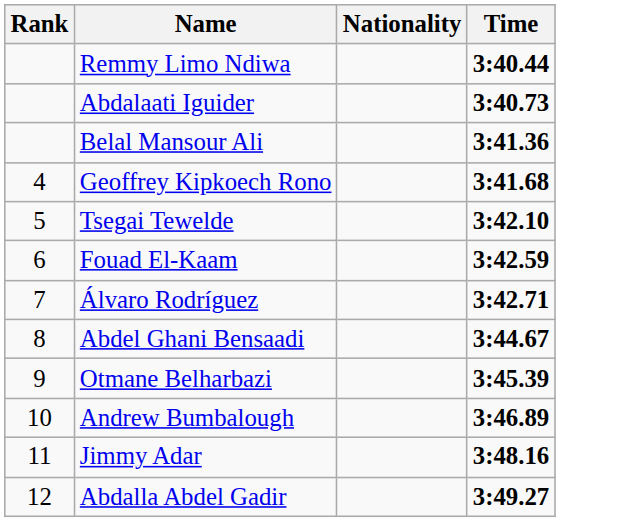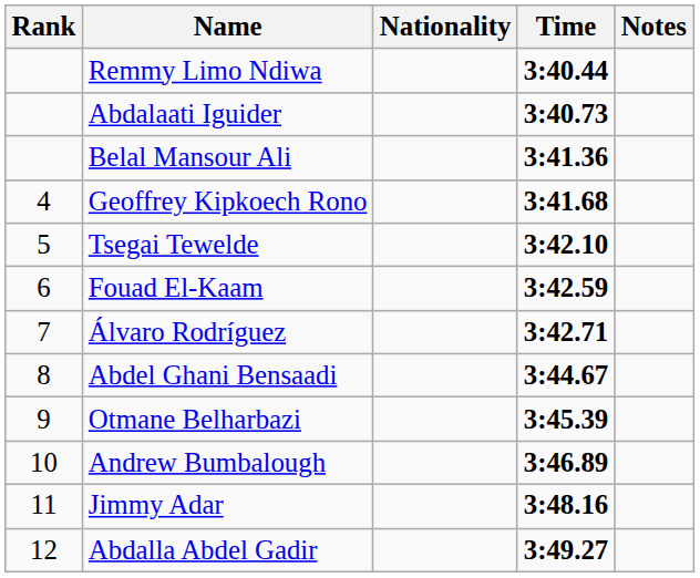 <table class="wikitable sortable" style="text-align:center">
 <tr>
 <th>Rank</th>
 <th>Name</th>
 <th>Nationality</th>
 <th>Time</th>
+<th>Notes</th>
 </tr>
 <tr>
 <td></td>
 <td align=left><a href='#'>Remmy Limo Ndiwa</a></td>
 <td align=left></td>
 <td><strong>3:40.44</strong></td>
+<td></td>
 </tr>
 <tr>
 <td></td>
 <td align=left><a href='#'>Abdalaati Iguider</a></td>
 <td align=left></td>
 <td><strong>3:40.73</strong></td>
+<td></td>
 </tr>
 <tr>
 <td></td>
 <td align=left><a href='#'>Belal Mansour Ali</a></td>
 <td align=left></td>
 <td><strong>3:41.36</strong></td>
+<td></td>
 </tr>
 <tr>
 <td>4</td>
 <td align=left><a href='#'>Geoffrey Kipkoech Rono</a></td>
 <td align=left></td>
 <td><strong>3:41.68</strong></td>
+<td></td>
 </tr>
 <tr>
 <td>5</td>
 <td align=left><a href='#'>Tsegai Tewelde</a></td>
 <td align=left></td>
 <td><strong>3:42.10</strong></td>
+<td></td>
 </tr>
 <tr>
 <td>6</td>
 <td align=left><a href='#'>Fouad El-Kaam</a></td>
 <td align=left></td>
 <td><strong>3:42.59</strong></td>
+<td></td>
 </tr>
 <tr>
 <td>7</td>
 <td align=left><a href='#'>Álvaro Rodríguez</a></td>
 <td align=left></td>
 <td><strong>3:42.71</strong></td>
+<td></td>
 </tr>
 <tr>
 <td>8</td>
 <td align=left><a href='#'>Abdel Ghani Bensaadi</a></td>
 <td align=left></td>
 <td><strong>3:44.67</strong></td>
+<td></td>
 </tr>
 <tr>
 <td>9</td>
 <td align=left><a href='#'>Otmane Belharbazi</a></td>
 <td align=left></td>
 <td><strong>3:45.39</strong></td>
+<td></td>
 </tr>
 <tr>
 <td>10</td>
 <td align=left><a href='#'>Andrew Bumbalough</a></td>
 <td align=left></td>
 <td><strong>3:46.89</strong></td>
+<td></td>
 </tr>
 <tr>
 <td>11</td>
 <td align=left><a href='#'>Jimmy Adar</a></td>
 <td align=left></td>
 <td><strong>3:48.16</strong></td>
+<td></td>
 </tr>
 <tr>
 <td>12</td>
 <td align=left><a href='#'>Abdalla Abdel Gadir</a></td>
 <td align=left></td>
 <td><strong>3:49.27</strong></td>
+<td></td>
 </tr>
 </table>
